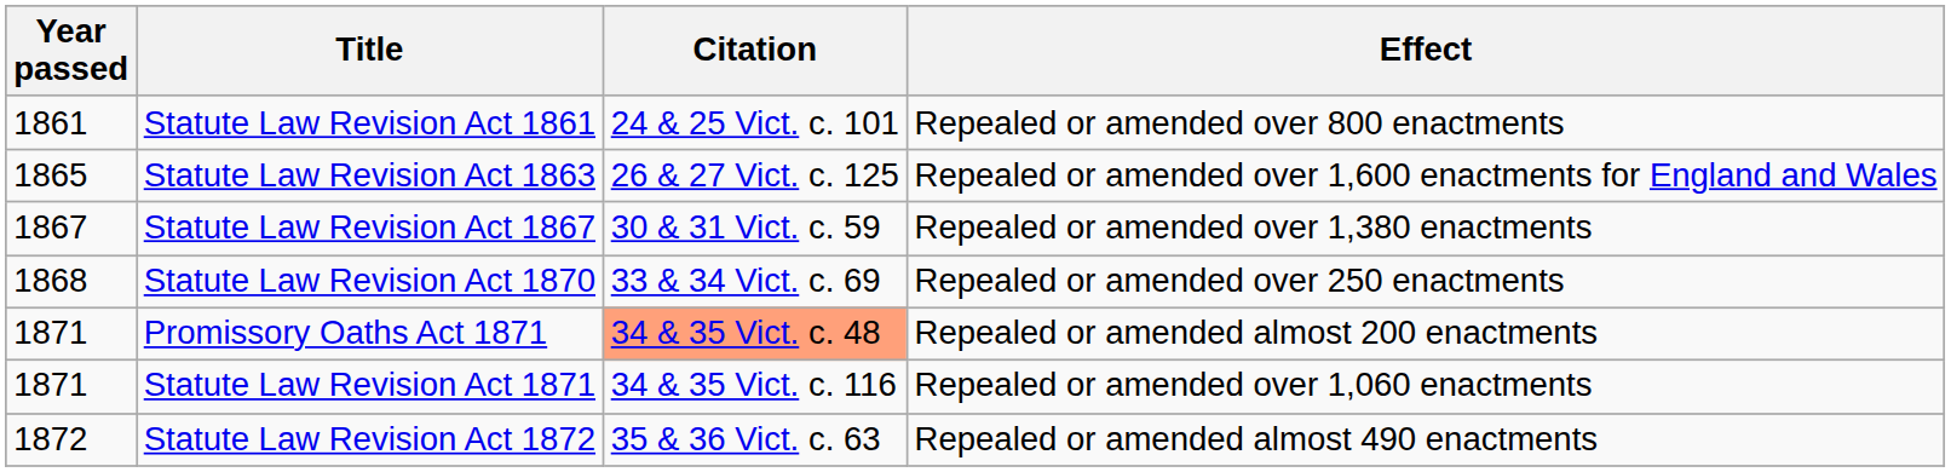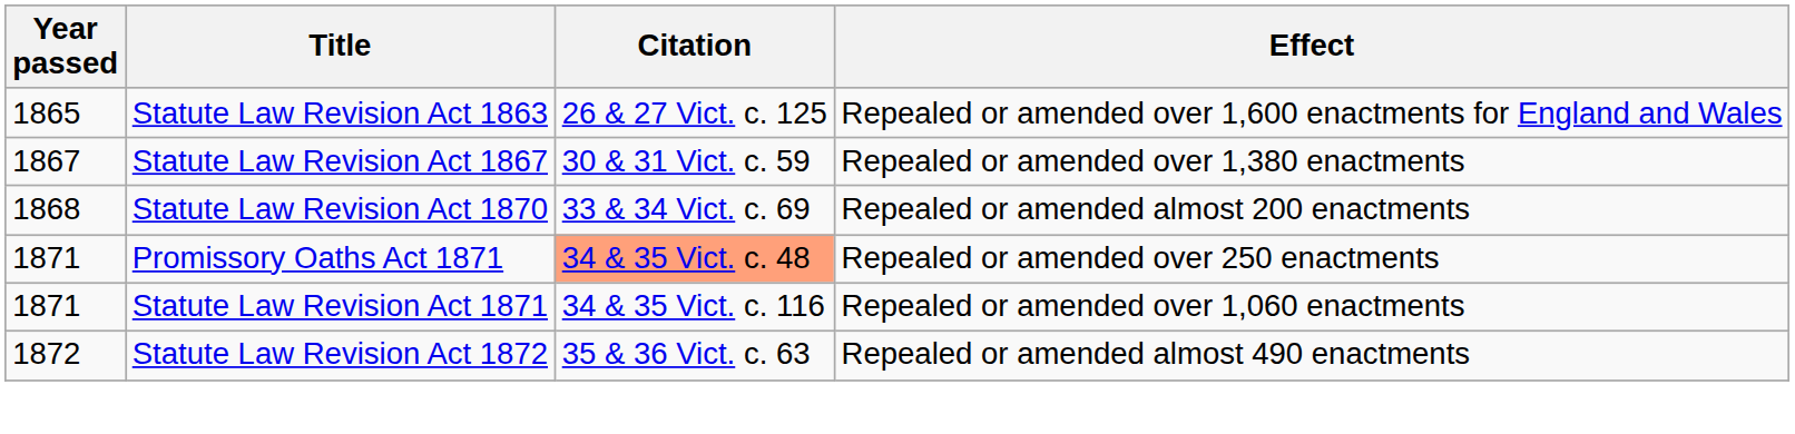 <table class="wikitable">
 <tr>
 <th>Year<br>passed</th>
 <th>Title</th>
 <th>Citation</th>
 <th>Effect</th>
-</tr>
-<tr>
-<td>1861</td>
-<td><a href='#'>Statute Law Revision Act 1861</a></td>
-<td><a href='#'>24 & 25 Vict.</a> c. 101</td>
-<td>Repealed or amended over 800 enactments</td>
 </tr>
 <tr>
 <td>1865</td>
 <td><a href='#'>Statute Law Revision Act 1863</a></td>
 <td><a href='#'>26 & 27 Vict.</a> c. 125</td>
 <td>Repealed or amended over 1,600 enactments for <a href='#'>England and Wales</a></td>
 </tr>
 <tr>
 <td>1867</td>
 <td><a href='#'>Statute Law Revision Act 1867</a></td>
 <td><a href='#'>30 & 31 Vict.</a> c. 59</td>
 <td>Repealed or amended over 1,380 enactments</td>
 </tr>
 <tr>
 <td>1868</td>
 <td><a href='#'>Statute Law Revision Act 1870</a></td>
 <td><a href='#'>33 & 34 Vict.</a> c. 69</td>
-<td>Repealed or amended over 250 enactments</td>
+<td>Repealed or amended almost 200 enactments</td>
 </tr>
 <tr>
 <td>1871</td>
 <td><a href='#'>Promissory Oaths Act 1871</a></td>
 <td style="background: lightsalmon;"><a href='#'>34 & 35 Vict.</a> c. 48</td>
-<td>Repealed or amended almost 200 enactments</td>
+<td>Repealed or amended over 250 enactments</td>
 </tr>
 <tr>
 <td>1871</td>
 <td><a href='#'>Statute Law Revision Act 1871</a></td>
 <td><a href='#'>34 & 35 Vict.</a> c. 116</td>
 <td>Repealed or amended over 1,060 enactments</td>
 </tr>
 <tr>
 <td>1872</td>
 <td><a href='#'>Statute Law Revision Act 1872</a></td>
 <td><a href='#'>35 & 36 Vict.</a> c. 63</td>
 <td>Repealed or amended almost 490 enactments</td>
 </tr>
 </table>
